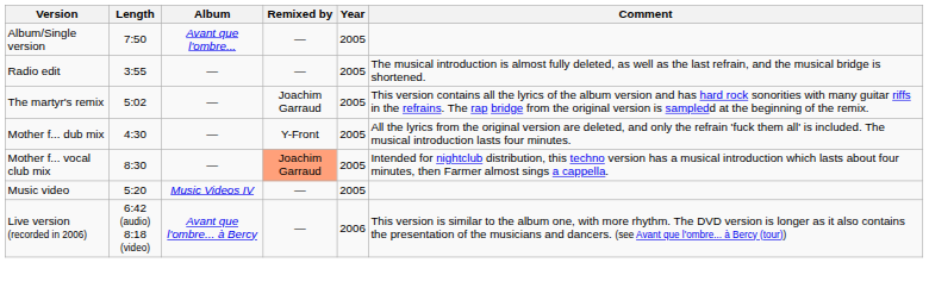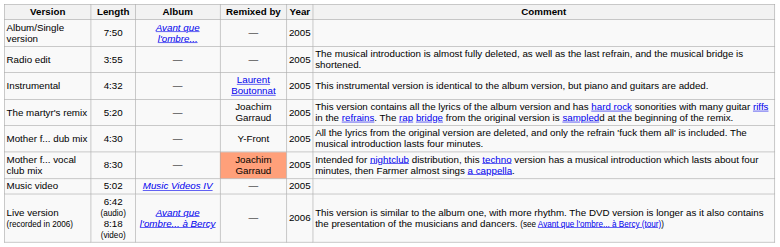 <table class="wikitable" width="100%" border="1">
 <tr>
 <th>Version</th>
 <th>Length</th>
 <th>Album</th>
 <th>Remixed by</th>
 <th>Year</th>
 <th>Comment</th>
 </tr>
 <tr>
 <td>Album/Single version</td>
 <td align="center">7:50</td>
 <td align="center"><em><a href='#'>Avant que l'ombre...</a></em></td>
 <td align="center">—</td>
 <td align="center">2005</td>
 <td></td>
 </tr>
 <tr>
 <td>Radio edit</td>
 <td align="center">3:55</td>
 <td align="center">—</td>
 <td align="center">—</td>
 <td align="center">2005</td>
 <td>The musical introduction is almost fully deleted, as well as the last refrain, and the musical bridge is shortened.</td>
 </tr>
 <tr>
+<td>Instrumental</td>
+<td align="center">4:32</td>
+<td align="center">—</td>
+<td align="center"><a href='#'>Laurent Boutonnat</a></td>
+<td align="center">2005</td>
+<td>This instrumental version is identical to the album version, but piano and guitars are added.</td>
+</tr>
+<tr>
 <td>The martyr's remix</td>
-<td align="center">5:02</td>
+<td align="center">5:20</td>
 <td align="center">—</td>
 <td align="center">Joachim Garraud</td>
 <td align="center">2005</td>
 <td>This version contains all the lyrics of the album version and has <a href='#'>hard rock</a> sonorities with many guitar <a href='#'>riffs</a> in the <a href='#'>refrains</a>. The <a href='#'>rap</a> <a href='#'>bridge</a> from the original version is <a href='#'>sampled</a>d at the beginning of the remix.</td>
 </tr>
 <tr>
 <td>Mother f... dub mix</td>
 <td align="center">4:30</td>
 <td align="center">—</td>
 <td align="center">Y-Front</td>
 <td align="center">2005</td>
 <td>All the lyrics from the original version are deleted, and only the refrain 'fuck them all' is included. The musical introduction lasts four minutes.</td>
 </tr>
 <tr>
 <td>Mother f... vocal club mix</td>
 <td align="center">8:30</td>
 <td align="center">—</td>
 <td align="center" style="background: lightsalmon;">Joachim Garraud</td>
 <td align="center">2005</td>
 <td>Intended for <a href='#'>nightclub</a> distribution, this <a href='#'>techno</a> version has a musical introduction which lasts about four minutes, then Farmer almost sings <a href='#'>a cappella</a>.</td>
 </tr>
 <tr>
 <td>Music video</td>
-<td align="center">5:20</td>
+<td align="center">5:02</td>
 <td align="center"><em><a href='#'>Music Videos IV</a></em></td>
 <td align="center">—</td>
 <td align="center">2005</td>
 <td></td>
 </tr>
 <tr>
 <td>Live version <br><small>(recorded in 2006)</small></td>
 <td align="center">6:42 <small>(audio)</small> <br> 8:18 <small>(video)</small></td>
 <td align="center"><em><a href='#'>Avant que l'ombre... à Bercy</a></em></td>
 <td align="center">—</td>
 <td align="center">2006</td>
 <td>This version is similar to the album one, with more rhythm. The DVD version is longer as it also contains the presentation of the musicians and dancers. <small>(see <a href='#'>Avant que l'ombre... à Bercy (tour)</a>)</small></td>
 </tr>
 </table>
